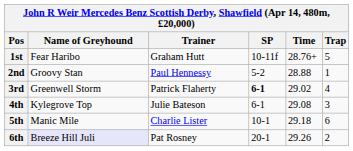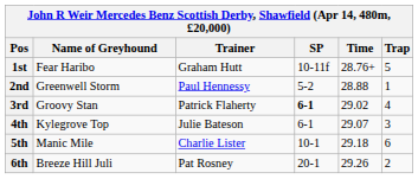 <table class="wikitable">
 <tr>
 <th colspan="6"><a href='#'>John R Weir Mercedes Benz Scottish Derby</a>, <a href='#'>Shawfield</a> (Apr 14, 480m, £20,000)</th>
 </tr>
 <tr>
 <th width=30>Pos</th>
 <th width=180>Name of Greyhound</th>
 <th width=150>Trainer</th>
 <th width=50>SP</th>
 <th width=50>Time</th>
 <th width=30>Trap</th>
 </tr>
 <tr>
 <th>1st</th>
 <td>Fear Haribo</td>
 <td>Graham Hutt</td>
 <td>10-11f</td>
 <td>28.76+</td>
 <td>5</td>
 </tr>
 <tr>
 <th>2nd</th>
-<td>Groovy Stan</td>
+<td>Greenwell Storm</td>
 <td><a href='#'>Paul Hennessy</a></td>
 <td>5-2</td>
 <td>28.88</td>
 <td>1</td>
 </tr>
 <tr>
 <th>3rd</th>
-<td>Greenwell Storm</td>
+<td>Groovy Stan</td>
 <td>Patrick Flaherty</td>
 <td><strong>6-1</strong></td>
 <td>29.02</td>
 <td>4</td>
 </tr>
 <tr>
 <th>4th</th>
 <td>Kylegrove Top</td>
 <td>Julie Bateson</td>
 <td>6-1</td>
-<td>29.08</td>
+<td>29.07</td>
 <td>3</td>
 </tr>
 <tr>
 <th>5th</th>
 <td>Manic Mile</td>
 <td><a href='#'>Charlie Lister</a></td>
 <td>10-1</td>
 <td>29.18</td>
 <td>6</td>
 </tr>
 <tr>
 <th>6th</th>
-<td style="background: lavender;">Breeze Hill Juli</td>
+<td>Breeze Hill Juli</td>
 <td>Pat Rosney</td>
 <td>20-1</td>
 <td>29.26</td>
 <td>2</td>
 </tr>
 </table>
